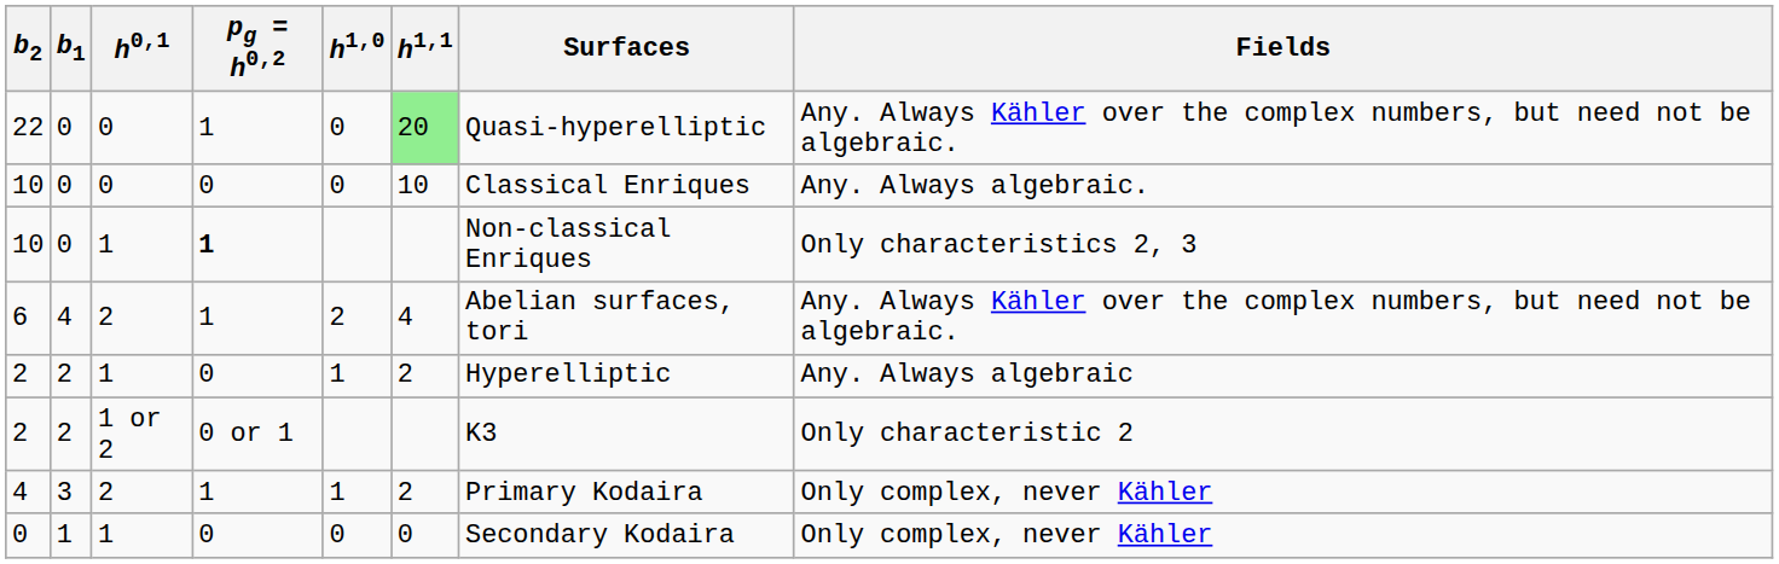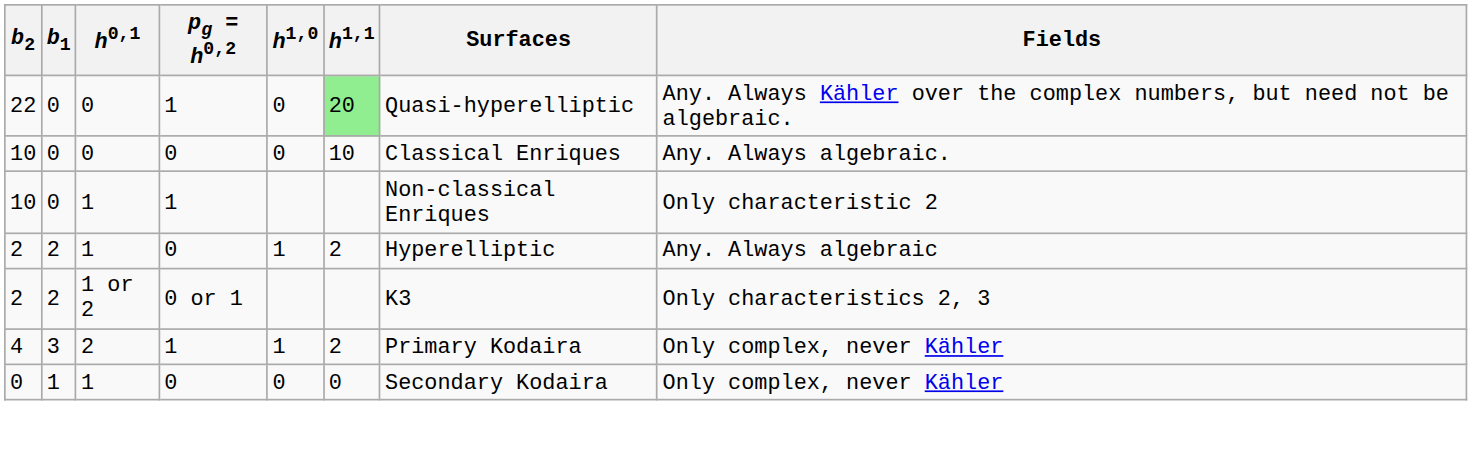 <table class="wikitable">
 <tr>
 <th><em>b</em><sub>2</sub></th>
 <th><em>b</em><sub>1</sub></th>
 <th><em>h</em><sup>0,1</sup></th>
 <th><em>p<sub>g</sub></em> = <em>h</em><sup>0,2</sup></th>
 <th><em>h</em><sup>1,0</sup></th>
 <th><em>h</em><sup>1,1</sup></th>
 <th>Surfaces</th>
 <th>Fields</th>
 </tr>
 <tr>
 <td>22</td>
 <td>0</td>
 <td>0</td>
 <td>1</td>
 <td>0</td>
 <td style="background: lightgreen;">20</td>
 <td>Quasi-hyperelliptic</td>
 <td>Any. Always <a href='#'>Kähler</a> over the complex numbers, but need not be algebraic.</td>
 </tr>
 <tr>
 <td>10</td>
 <td>0</td>
 <td>0</td>
 <td>0</td>
 <td>0</td>
 <td>10</td>
 <td>Classical Enriques</td>
 <td>Any. Always algebraic.</td>
 </tr>
 <tr>
 <td>10</td>
 <td>0</td>
 <td>1</td>
-<td><strong>1</strong></td>
+<td>1</td>
 <td></td>
 <td></td>
 <td>Non-classical Enriques</td>
-<td>Only characteristics 2, 3</td>
-</tr>
-<tr>
-<td>6</td>
-<td>4</td>
-<td>2</td>
-<td>1</td>
-<td>2</td>
-<td>4</td>
-<td>Abelian surfaces, tori</td>
-<td>Any. Always <a href='#'>Kähler</a> over the complex numbers, but need not be algebraic.</td>
+<td>Only characteristic 2</td>
 </tr>
 <tr>
 <td>2</td>
 <td>2</td>
 <td>1</td>
 <td>0</td>
 <td>1</td>
 <td>2</td>
 <td>Hyperelliptic</td>
 <td>Any. Always algebraic</td>
 </tr>
 <tr>
 <td>2</td>
 <td>2</td>
 <td>1 or 2</td>
 <td>0 or 1</td>
 <td></td>
 <td></td>
 <td>K3</td>
-<td>Only characteristic 2</td>
+<td>Only characteristics 2, 3</td>
 </tr>
 <tr>
 <td>4</td>
 <td>3</td>
 <td>2</td>
 <td>1</td>
 <td>1</td>
 <td>2</td>
 <td>Primary Kodaira</td>
 <td>Only complex, never <a href='#'>Kähler</a></td>
 </tr>
 <tr>
 <td>0</td>
 <td>1</td>
 <td>1</td>
 <td>0</td>
 <td>0</td>
 <td>0</td>
 <td>Secondary Kodaira</td>
 <td>Only complex, never <a href='#'>Kähler</a></td>
 </tr>
 </table>
